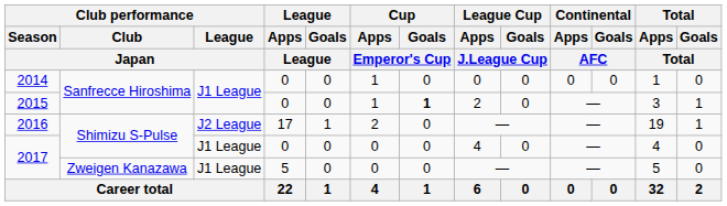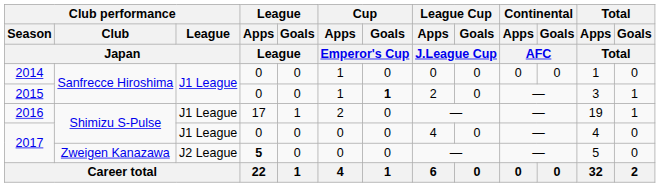 <table class="wikitable" style="text-align:center">
 <tr>
 <th colspan=3>Club performance</th>
 <th colspan=2>League</th>
 <th colspan=2>Cup</th>
 <th colspan=2>League Cup</th>
 <th colspan=2>Continental</th>
 <th colspan=2>Total</th>
 </tr>
 <tr>
 <th>Season</th>
 <th>Club</th>
 <th>League</th>
 <th>Apps</th>
 <th>Goals</th>
 <th>Apps</th>
 <th>Goals</th>
 <th>Apps</th>
 <th>Goals</th>
 <th>Apps</th>
 <th>Goals</th>
 <th>Apps</th>
 <th>Goals</th>
 </tr>
 <tr>
 <th colspan=3>Japan</th>
 <th colspan=2>League</th>
 <th colspan=2><a href='#'>Emperor's Cup</a></th>
 <th colspan=2><a href='#'>J.League Cup</a></th>
 <th colspan=2><a href='#'>AFC</a></th>
 <th colspan=2>Total</th>
 </tr>
 <tr>
 <td><a href='#'>2014</a></td>
 <td rowspan="2"><a href='#'>Sanfrecce Hiroshima</a></td>
 <td rowspan="2"><a href='#'>J1 League</a></td>
 <td>0</td>
 <td>0</td>
 <td>1</td>
 <td>0</td>
 <td>0</td>
 <td>0</td>
 <td>0</td>
 <td>0</td>
 <td>1</td>
 <td>0</td>
 </tr>
 <tr>
 <td><a href='#'>2015</a></td>
 <td>0</td>
 <td>0</td>
 <td>1</td>
 <td><strong>1</strong></td>
 <td>2</td>
 <td>0</td>
 <td colspan="2">—</td>
 <td>3</td>
 <td>1</td>
 </tr>
 <tr>
 <td><a href='#'>2016</a></td>
 <td rowspan="2"><a href='#'>Shimizu S-Pulse</a></td>
-<td><a href='#'>J2 League</a></td>
+<td>J1 League</td>
 <td>17</td>
 <td>1</td>
 <td>2</td>
 <td>0</td>
 <td colspan="2">—</td>
 <td colspan="2">—</td>
 <td>19</td>
 <td>1</td>
 </tr>
 <tr>
 <td rowspan="2"><a href='#'>2017</a></td>
 <td>J1 League</td>
 <td>0</td>
 <td>0</td>
 <td>0</td>
 <td>0</td>
 <td>4</td>
 <td>0</td>
 <td colspan="2">—</td>
 <td>4</td>
 <td>0</td>
 </tr>
 <tr>
 <td><a href='#'>Zweigen Kanazawa</a></td>
-<td>J1 League</td>
-<td>5</td>
+<td rowspan="1">J2 League</td>
+<td><strong>5</strong></td>
 <td>0</td>
 <td>0</td>
 <td>0</td>
 <td colspan="2">—</td>
 <td colspan="2">—</td>
 <td>5</td>
 <td>0</td>
 </tr>
 <tr>
 <th colspan=3>Career total</th>
 <th>22</th>
 <th>1</th>
 <th>4</th>
 <th>1</th>
 <th>6</th>
 <th>0</th>
 <th>0</th>
 <th>0</th>
 <th>32</th>
 <th>2</th>
 </tr>
 </table>
